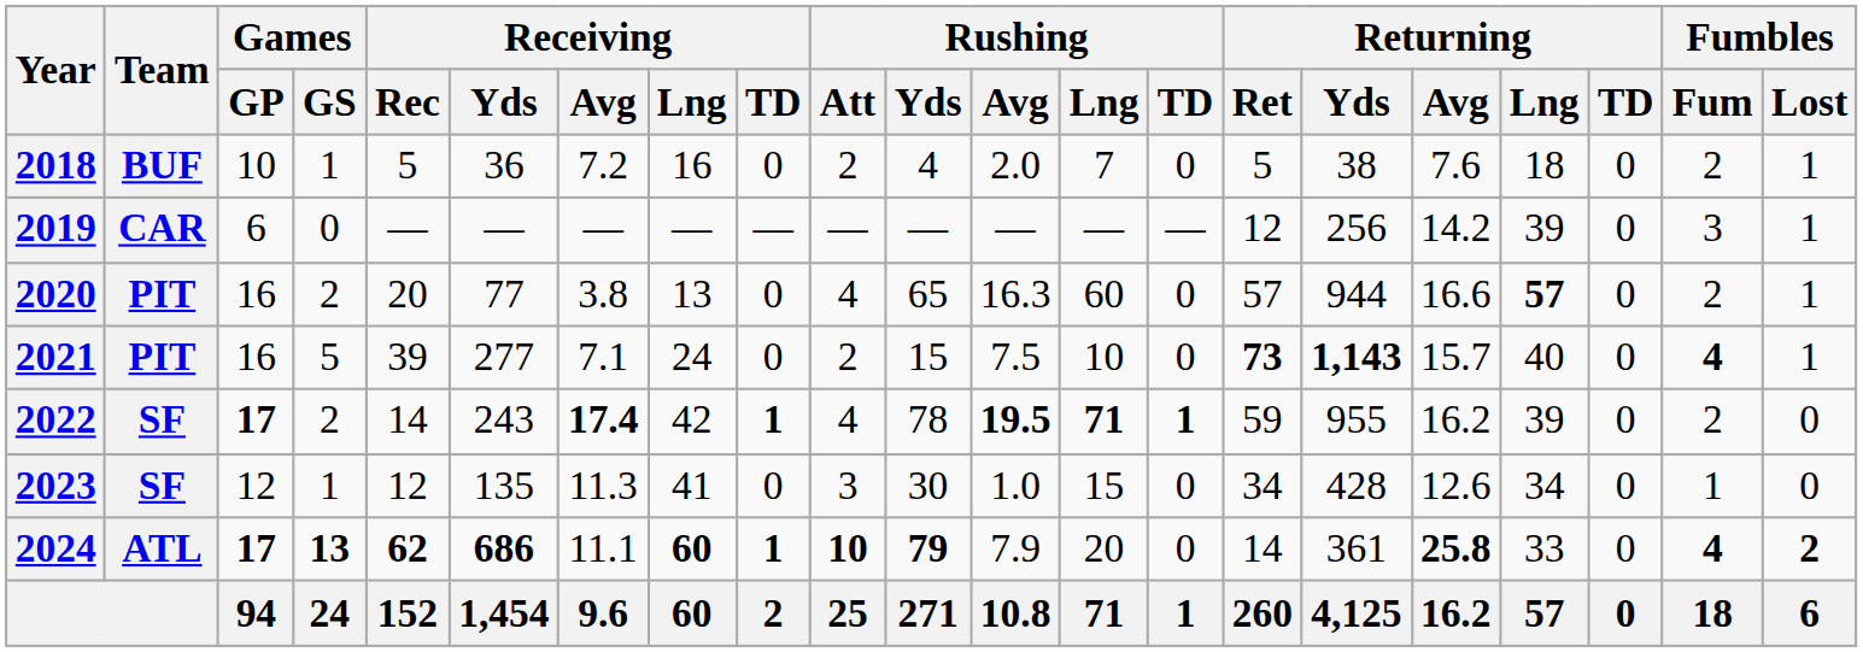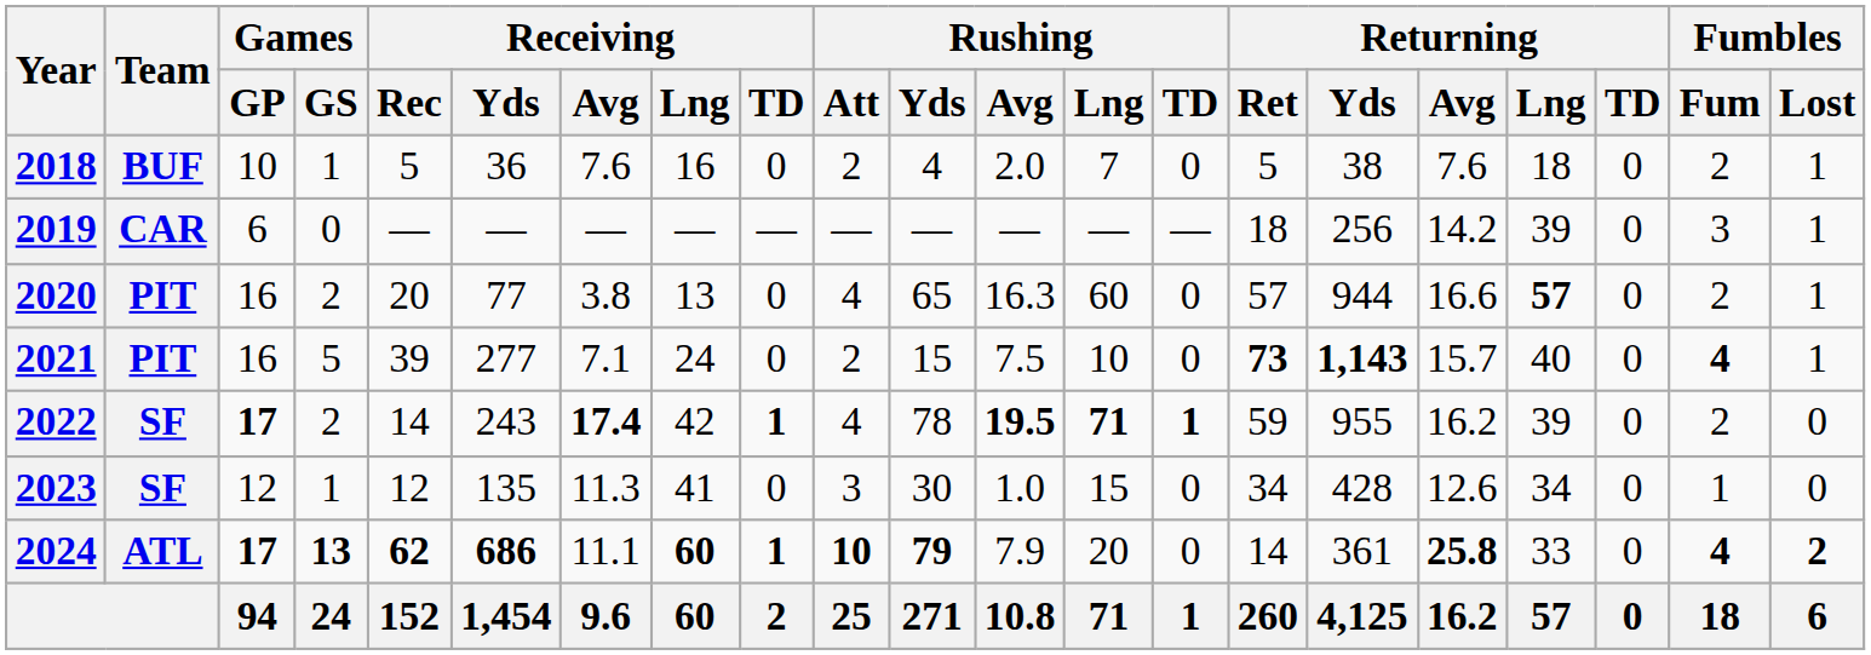 <table class=wikitable style="text-align:center;">
 <tr>
 <th rowspan="2">Year</th>
 <th rowspan="2">Team</th>
 <th colspan="2">Games</th>
 <th colspan="5">Receiving</th>
 <th colspan="5">Rushing</th>
 <th colspan="5">Returning</th>
 <th colspan="2">Fumbles</th>
 </tr>
 <tr>
 <th>GP</th>
 <th>GS</th>
 <th>Rec</th>
 <th>Yds</th>
 <th>Avg</th>
 <th>Lng</th>
 <th>TD</th>
 <th>Att</th>
 <th>Yds</th>
 <th>Avg</th>
 <th>Lng</th>
 <th>TD</th>
 <th>Ret</th>
 <th>Yds</th>
 <th>Avg</th>
 <th>Lng</th>
 <th>TD</th>
 <th>Fum</th>
 <th>Lost</th>
 </tr>
 <tr>
 <th><a href='#'>2018</a></th>
 <th><a href='#'>BUF</a></th>
 <td>10</td>
 <td>1</td>
 <td>5</td>
 <td>36</td>
-<td>7.2</td>
+<td>7.6</td>
 <td>16</td>
 <td>0</td>
 <td>2</td>
 <td>4</td>
 <td>2.0</td>
 <td>7</td>
 <td>0</td>
 <td>5</td>
 <td>38</td>
 <td>7.6</td>
 <td>18</td>
 <td>0</td>
 <td>2</td>
 <td>1</td>
 </tr>
 <tr>
 <th><a href='#'>2019</a></th>
 <th><a href='#'>CAR</a></th>
 <td>6</td>
 <td>0</td>
 <td>—</td>
 <td>—</td>
 <td>—</td>
 <td>—</td>
 <td>—</td>
 <td>—</td>
 <td>—</td>
 <td>—</td>
 <td>—</td>
 <td>—</td>
-<td>12</td>
+<td>18</td>
 <td>256</td>
 <td>14.2</td>
 <td>39</td>
 <td>0</td>
 <td>3</td>
 <td>1</td>
 </tr>
 <tr>
 <th><a href='#'>2020</a></th>
 <th><a href='#'>PIT</a></th>
 <td>16</td>
 <td>2</td>
 <td>20</td>
 <td>77</td>
 <td>3.8</td>
 <td>13</td>
 <td>0</td>
 <td>4</td>
 <td>65</td>
 <td>16.3</td>
 <td>60</td>
 <td>0</td>
 <td>57</td>
 <td>944</td>
 <td>16.6</td>
 <td><strong>57</strong></td>
 <td>0</td>
 <td>2</td>
 <td>1</td>
 </tr>
 <tr>
 <th><a href='#'>2021</a></th>
 <th><a href='#'>PIT</a></th>
 <td>16</td>
 <td>5</td>
 <td>39</td>
 <td>277</td>
 <td>7.1</td>
 <td>24</td>
 <td>0</td>
 <td>2</td>
 <td>15</td>
 <td>7.5</td>
 <td>10</td>
 <td>0</td>
 <td><strong>73</strong></td>
 <td><strong>1,143</strong></td>
 <td>15.7</td>
 <td>40</td>
 <td>0</td>
 <td><strong>4</strong></td>
 <td>1</td>
 </tr>
 <tr>
 <th><a href='#'>2022</a></th>
 <th><a href='#'>SF</a></th>
 <td><strong>17</strong></td>
 <td>2</td>
 <td>14</td>
 <td>243</td>
 <td><strong>17.4</strong></td>
 <td>42</td>
 <td><strong>1</strong></td>
 <td>4</td>
 <td>78</td>
 <td><strong>19.5</strong></td>
 <td><strong>71</strong></td>
 <td><strong>1</strong></td>
 <td>59</td>
 <td>955</td>
 <td>16.2</td>
 <td>39</td>
 <td>0</td>
 <td>2</td>
 <td>0</td>
 </tr>
 <tr>
 <th><a href='#'>2023</a></th>
 <th><a href='#'>SF</a></th>
 <td>12</td>
 <td>1</td>
 <td>12</td>
 <td>135</td>
 <td>11.3</td>
 <td>41</td>
 <td>0</td>
 <td>3</td>
 <td>30</td>
 <td>1.0</td>
 <td>15</td>
 <td>0</td>
 <td>34</td>
 <td>428</td>
 <td>12.6</td>
 <td>34</td>
 <td>0</td>
 <td>1</td>
 <td>0</td>
 </tr>
 <tr>
 <th><a href='#'>2024</a></th>
 <th><a href='#'>ATL</a></th>
 <td><strong>17</strong></td>
 <td><strong>13</strong></td>
 <td><strong>62</strong></td>
 <td><strong>686</strong></td>
 <td>11.1</td>
 <td><strong>60</strong></td>
 <td><strong>1</strong></td>
 <td><strong>10</strong></td>
 <td><strong>79</strong></td>
 <td>7.9</td>
 <td>20</td>
 <td>0</td>
 <td>14</td>
 <td>361</td>
 <td><strong>25.8</strong></td>
 <td>33</td>
 <td>0</td>
 <td><strong>4</strong></td>
 <td><strong>2</strong></td>
 </tr>
 <tr>
 <th colspan="2"></th>
 <th>94</th>
 <th>24</th>
 <th>152</th>
 <th>1,454</th>
 <th>9.6</th>
 <th>60</th>
 <th>2</th>
 <th>25</th>
 <th>271</th>
 <th>10.8</th>
 <th>71</th>
 <th>1</th>
 <th>260</th>
 <th>4,125</th>
 <th>16.2</th>
 <th>57</th>
 <th>0</th>
 <th>18</th>
 <th>6</th>
 </tr>
 </table>
